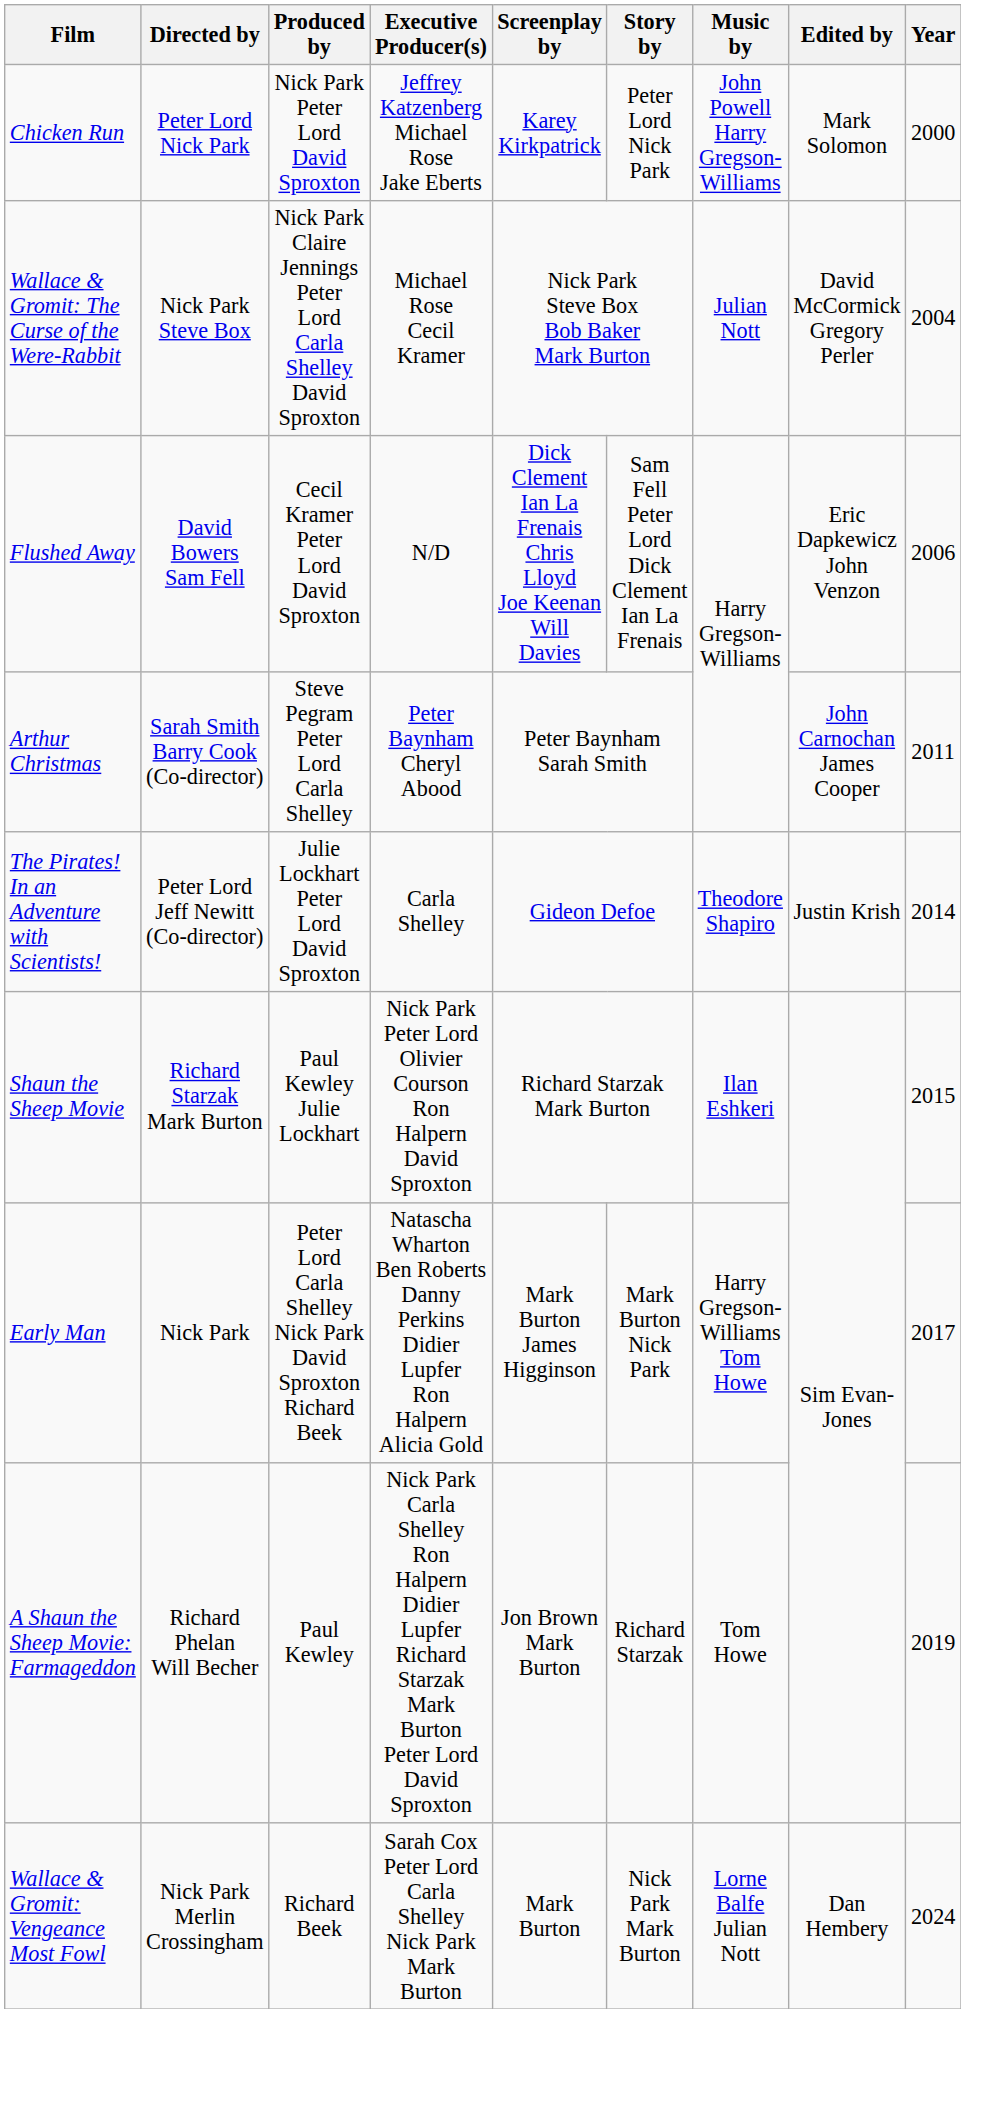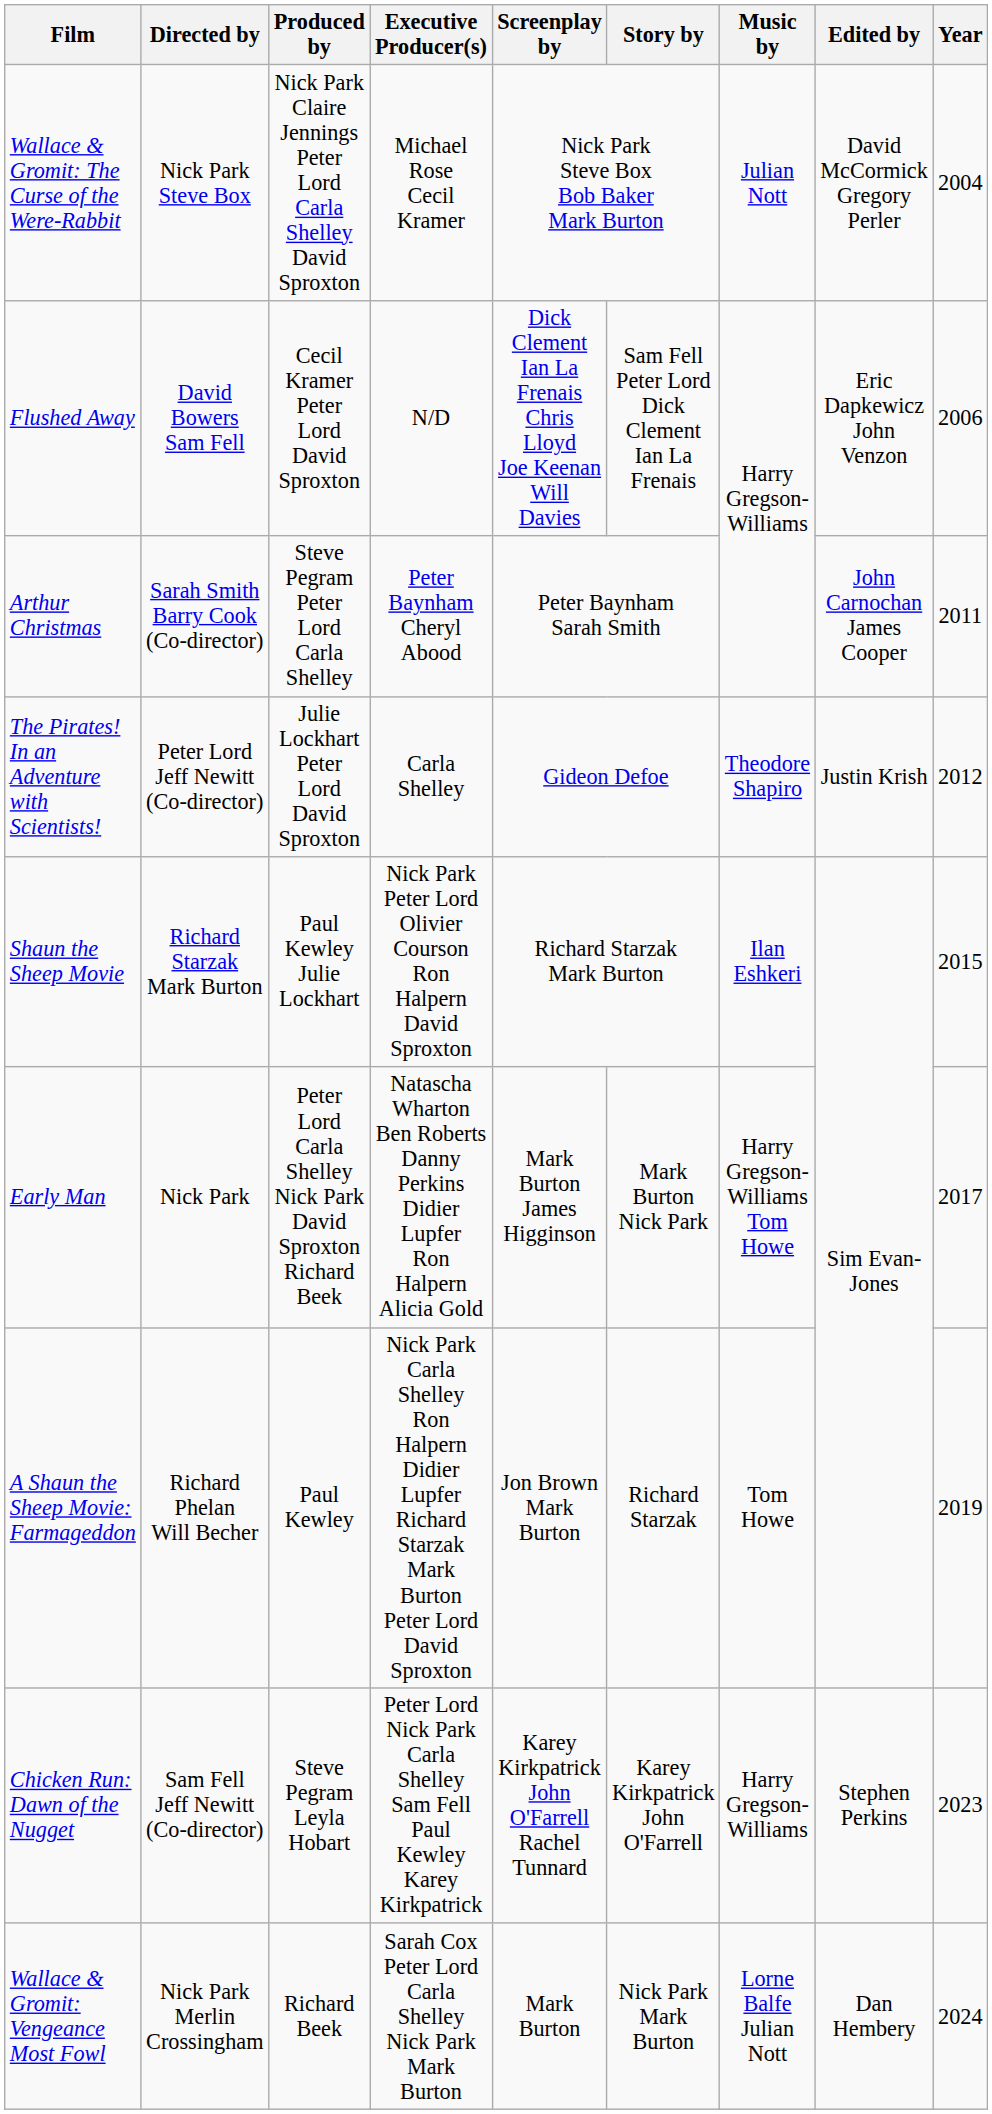 <table class="wikitable" style="width:99%; text-align:center;">
 <tr>
 <th>Film</th>
 <th>Directed by</th>
 <th>Produced by</th>
 <th>Executive Producer(s)</th>
 <th>Screenplay by</th>
 <th>Story by</th>
 <th>Music by</th>
 <th>Edited by</th>
 <th>Year</th>
-</tr>
-<tr>
-<td style="text-align:left;"><em><a href='#'>Chicken Run</a></em></td>
-<td><a href='#'>Peter Lord</a><br><a href='#'>Nick Park</a></td>
-<td>Nick Park<br>Peter Lord<br><a href='#'>David Sproxton</a></td>
-<td><a href='#'>Jeffrey Katzenberg</a><br>Michael Rose<br>Jake Eberts</td>
-<td><a href='#'>Karey Kirkpatrick</a></td>
-<td>Peter Lord<br>Nick Park</td>
-<td><a href='#'>John Powell</a><br><a href='#'>Harry Gregson-Williams</a></td>
-<td>Mark Solomon</td>
-<td>2000</td>
 </tr>
 <tr>
 <td style="text-align:left;"><em><a href='#'>Wallace & Gromit: The Curse of the Were-Rabbit</a></em></td>
 <td>Nick Park<br><a href='#'>Steve Box</a></td>
 <td>Nick Park<br>Claire Jennings<br>Peter Lord<br><a href='#'>Carla Shelley</a><br>David Sproxton</td>
 <td>Michael Rose<br>Cecil Kramer</td>
 <td colspan="2">Nick Park<br>Steve Box<br><a href='#'>Bob Baker</a><br><a href='#'>Mark Burton</a></td>
 <td><a href='#'>Julian Nott</a></td>
 <td>David McCormick<br>Gregory Perler</td>
 <td>2004</td>
 </tr>
 <tr>
 <td style="text-align:left;"><em><a href='#'>Flushed Away</a></em></td>
 <td><a href='#'>David Bowers</a><br><a href='#'>Sam Fell</a></td>
 <td>Cecil Kramer<br>Peter Lord<br>David Sproxton</td>
 <td>N/D</td>
 <td><a href='#'>Dick Clement</a><br><a href='#'>Ian La Frenais</a><br><a href='#'>Chris Lloyd</a><br><a href='#'>Joe Keenan</a><br><a href='#'>Will Davies</a></td>
 <td>Sam Fell<br>Peter Lord<br>Dick Clement<br>Ian La Frenais</td>
 <td rowspan="2">Harry Gregson-Williams</td>
 <td>Eric Dapkewicz<br>John Venzon</td>
 <td>2006</td>
 </tr>
 <tr>
 <td style="text-align:left;"><em><a href='#'>Arthur Christmas</a></em></td>
 <td><a href='#'>Sarah Smith</a><br><a href='#'>Barry Cook</a> (Co-director)</td>
 <td>Steve Pegram<br>Peter Lord<br>Carla Shelley</td>
 <td><a href='#'>Peter Baynham</a><br>Cheryl Abood</td>
 <td colspan="2">Peter Baynham<br>Sarah Smith</td>
 <td><a href='#'>John Carnochan</a><br>James Cooper</td>
 <td>2011</td>
 </tr>
 <tr>
 <td style="text-align:left;"><em><a href='#'>The Pirates! In an Adventure with Scientists!</a></em></td>
 <td>Peter Lord<br>Jeff Newitt (Co-director)</td>
 <td>Julie Lockhart<br>Peter Lord<br>David Sproxton</td>
 <td>Carla Shelley</td>
 <td colspan="2"><a href='#'>Gideon Defoe</a></td>
 <td><a href='#'>Theodore Shapiro</a></td>
 <td>Justin Krish</td>
-<td>2014</td>
+<td>2012</td>
 </tr>
 <tr>
 <td style="text-align:left;"><em><a href='#'>Shaun the Sheep Movie</a></em></td>
 <td><a href='#'>Richard Starzak</a><br>Mark Burton</td>
 <td>Paul Kewley<br>Julie Lockhart</td>
 <td>Nick Park<br>Peter Lord<br>Olivier Courson<br>Ron Halpern<br>David Sproxton</td>
 <td colspan="2">Richard Starzak<br>Mark Burton</td>
 <td><a href='#'>Ilan Eshkeri</a></td>
 <td rowspan="3">Sim Evan-Jones</td>
 <td>2015</td>
 </tr>
 <tr>
 <td style="text-align:left;"><em><a href='#'>Early Man</a></em></td>
 <td>Nick Park</td>
 <td>Peter Lord<br>Carla Shelley<br>Nick Park<br>David Sproxton<br>Richard Beek</td>
 <td>Natascha Wharton<br>Ben Roberts<br>Danny Perkins<br>Didier Lupfer<br>Ron Halpern<br>Alicia Gold</td>
 <td>Mark Burton<br>James Higginson</td>
 <td>Mark Burton<br>Nick Park</td>
 <td>Harry Gregson-Williams<br><a href='#'>Tom Howe</a></td>
 <td>2017</td>
 </tr>
 <tr>
 <td style="text-align:left;"><em><a href='#'>A Shaun the Sheep Movie: Farmageddon</a></em></td>
 <td>Richard Phelan<br>Will Becher</td>
 <td>Paul Kewley</td>
 <td>Nick Park<br>Carla Shelley<br>Ron Halpern<br>Didier Lupfer<br>Richard Starzak<br>Mark Burton<br>Peter Lord<br>David Sproxton</td>
 <td>Jon Brown<br>Mark Burton</td>
 <td>Richard Starzak</td>
 <td>Tom Howe</td>
 <td>2019</td>
 </tr>
 <tr>
+<td style="text-align:left;"><em><a href='#'>Chicken Run: Dawn of the Nugget</a></em></td>
+<td>Sam Fell<br>Jeff Newitt (Co-director)</td>
+<td>Steve Pegram<br>Leyla Hobart</td>
+<td>Peter Lord<br>Nick Park<br>Carla Shelley<br>Sam Fell<br>Paul Kewley<br>Karey Kirkpatrick</td>
+<td>Karey Kirkpatrick<br><a href='#'>John O'Farrell</a><br>Rachel Tunnard</td>
+<td>Karey Kirkpatrick<br>John O'Farrell</td>
+<td>Harry Gregson-Williams</td>
+<td>Stephen Perkins</td>
+<td>2023</td>
+</tr>
+<tr>
 <td style="text-align:left;"><em><a href='#'>Wallace & Gromit: Vengeance Most Fowl</a></em></td>
 <td>Nick Park<br>Merlin Crossingham</td>
 <td> Richard Beek</td>
 <td>Sarah Cox<br>Peter Lord<br>Carla Shelley<br>Nick Park<br>Mark Burton</td>
 <td>Mark Burton</td>
 <td>Nick Park<br>Mark Burton</td>
 <td><a href='#'>Lorne Balfe</a><br>Julian Nott</td>
 <td>Dan Hembery</td>
 <td>2024</td>
 </tr>
 </table>
